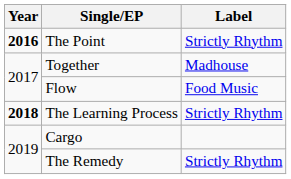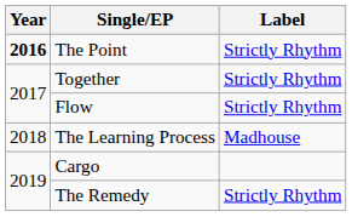 <table class="wikitable">
 <tr>
 <th>Year</th>
 <th>Single/EP</th>
 <th>Label</th>
 </tr>
 <tr>
 <td><strong>2016</strong></td>
 <td>The Point</td>
 <td><a href='#'>Strictly Rhythm</a></td>
 </tr>
 <tr>
 <td rowspan="2">2017</td>
 <td>Together</td>
-<td><a href='#'>Madhouse</a></td>
+<td><a href='#'>Strictly Rhythm</a></td>
 </tr>
 <tr>
 <td>Flow</td>
-<td><a href='#'>Food Music</a></td>
+<td><a href='#'>Strictly Rhythm</a></td>
 </tr>
 <tr>
-<td><strong>2018</strong></td>
+<td>2018</td>
 <td>The Learning Process</td>
-<td><a href='#'>Strictly Rhythm</a></td>
+<td><a href='#'>Madhouse</a></td>
 </tr>
 <tr>
 <td rowspan="2">2019</td>
 <td>Cargo</td>
 <td></td>
 </tr>
 <tr>
 <td>The Remedy</td>
 <td><a href='#'>Strictly Rhythm</a></td>
 </tr>
 </table>
